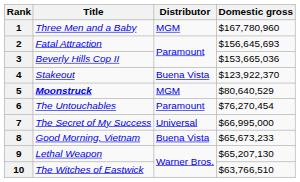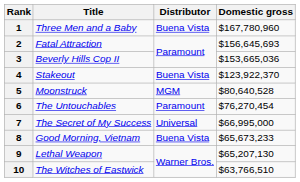 <table class="wikitable sortable" style="margin:auto; margin:auto;">
 <tr>
 <th>Rank</th>
 <th>Title</th>
 <th>Distributor</th>
 <th>Domestic gross</th>
 </tr>
 <tr>
 <th style="text-align:center;">1</th>
 <td><em><a href='#'>Three Men and a Baby</a></em></td>
-<td><a href='#'>MGM</a></td>
+<td><a href='#'>Buena Vista</a></td>
 <td>$167,780,960</td>
 </tr>
 <tr>
 <th style="text-align:center;">2</th>
 <td><em><a href='#'>Fatal Attraction</a></em></td>
 <td rowspan="2"><a href='#'>Paramount</a></td>
 <td>$156,645,693</td>
 </tr>
 <tr>
 <th style="text-align:center;">3</th>
 <td><em><a href='#'>Beverly Hills Cop II</a></em></td>
 <td>$153,665,036</td>
 </tr>
 <tr>
 <th style="text-align:center;">4</th>
 <td><em><a href='#'>Stakeout</a></em></td>
 <td><a href='#'>Buena Vista</a></td>
 <td>$123,922,370</td>
 </tr>
 <tr>
 <th style="text-align:center;">5</th>
-<td><strong><em><a href='#'>Moonstruck</a></em></strong></td>
+<td><em><a href='#'>Moonstruck</a></em></td>
 <td><a href='#'>MGM</a></td>
-<td>$80,640,529</td>
+<td>$80,640,528</td>
 </tr>
 <tr>
 <th style="text-align:center;">6</th>
 <td><em><a href='#'>The Untouchables</a></em></td>
 <td><a href='#'>Paramount</a></td>
 <td>$76,270,454</td>
 </tr>
 <tr>
 <th style="text-align:center;">7</th>
 <td><em><a href='#'>The Secret of My Success</a></em></td>
 <td><a href='#'>Universal</a></td>
 <td>$66,995,000</td>
 </tr>
 <tr>
 <th style="text-align:center;">8</th>
 <td><em><a href='#'>Good Morning, Vietnam</a></em></td>
 <td><a href='#'>Buena Vista</a></td>
 <td>$65,673,233</td>
 </tr>
 <tr>
 <th style="text-align:center;">9</th>
 <td><em><a href='#'>Lethal Weapon</a></em></td>
 <td rowspan="2"><a href='#'>Warner Bros.</a></td>
 <td>$65,207,130</td>
 </tr>
 <tr>
 <th style="text-align:center;">10</th>
 <td><em><a href='#'>The Witches of Eastwick</a></em></td>
 <td>$63,766,510</td>
 </tr>
 </table>
